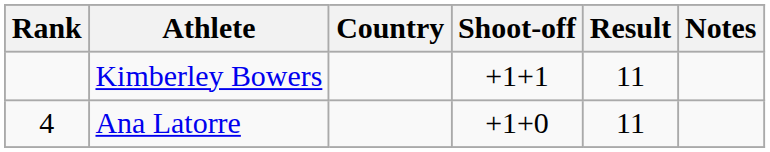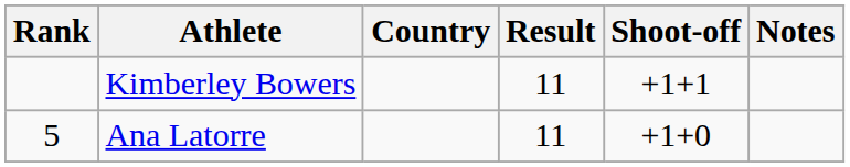 <table class="wikitable sortable" style="text-align:center">
 <tr>
 <th>Rank</th>
 <th>Athlete</th>
 <th>Country</th>
+<th>Result</th>
 <th>Shoot-off</th>
-<th>Result</th>
 <th class="unsortable">Notes</th>
 </tr>
 <tr>
 <td></td>
 <td align=left><a href='#'>Kimberley Bowers</a></td>
 <td align=left></td>
+<td>11</td>
 <td>+1+1</td>
-<td>11</td>
 <td></td>
 </tr>
 <tr>
-<td>4</td>
+<td>5</td>
 <td align=left><a href='#'>Ana Latorre</a></td>
 <td align=left></td>
+<td>11</td>
 <td>+1+0</td>
-<td>11</td>
 <td></td>
 </tr>
 </table>
